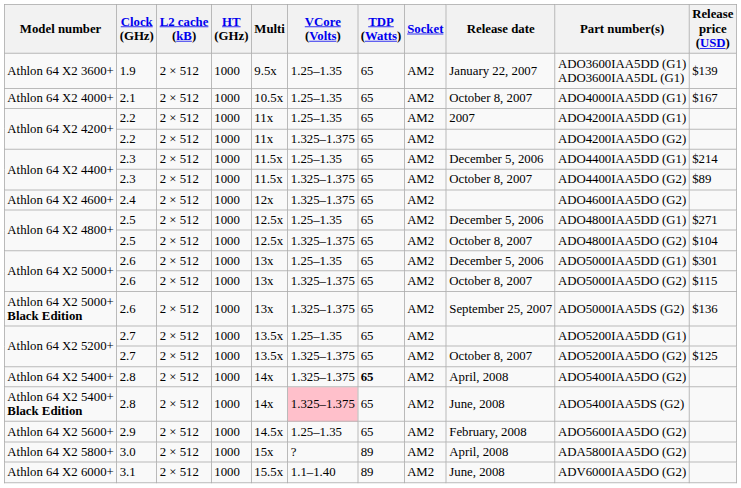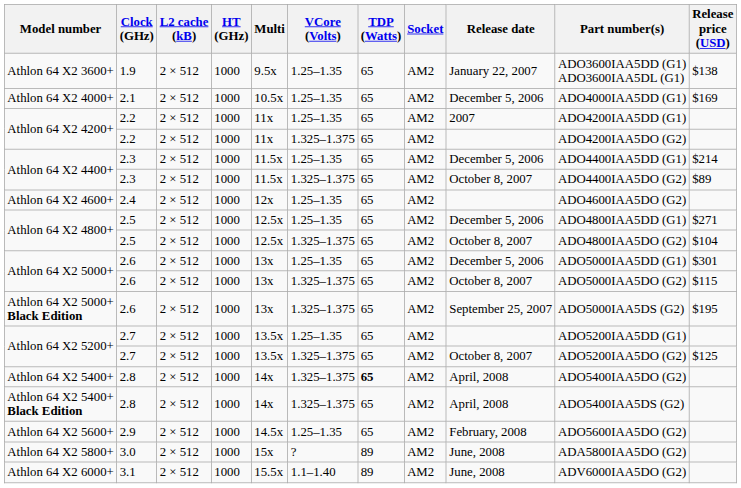 <table class="wikitable">
 <tr>
 <th>Model number</th>
 <th><a href='#'>Clock</a><br>(GHz)</th>
 <th><a href='#'>L2 cache</a><br>(<a href='#'>kB</a>)</th>
 <th><a href='#'>HT</a><br>(GHz)</th>
 <th>Multi</th>
 <th><a href='#'>VCore</a><br>(<a href='#'>Volts</a>)</th>
 <th><a href='#'>TDP</a><br>(<a href='#'>Watts</a>)</th>
 <th><a href='#'>Socket</a></th>
 <th>Release date</th>
 <th>Part number(s)</th>
 <th>Release<br>price<br>(<a href='#'>USD</a>)</th>
 </tr>
 <tr>
 <td>Athlon 64 X2 3600+</td>
 <td>1.9</td>
 <td>2 × 512</td>
 <td>1000</td>
 <td>9.5x</td>
 <td>1.25–1.35</td>
 <td>65</td>
 <td>AM2</td>
 <td>January 22, 2007</td>
 <td>ADO3600IAA5DD (G1)<br>ADO3600IAA5DL (G1)</td>
-<td>$139</td>
+<td>$138</td>
 </tr>
 <tr>
 <td>Athlon 64 X2 4000+</td>
 <td>2.1</td>
 <td>2 × 512</td>
 <td>1000</td>
 <td>10.5x</td>
 <td>1.25–1.35</td>
 <td>65</td>
 <td>AM2</td>
-<td>October 8, 2007</td>
+<td>December 5, 2006</td>
 <td>ADO4000IAA5DD (G1)</td>
-<td>$167</td>
+<td>$169</td>
 </tr>
 <tr>
 <td rowspan=2>Athlon 64 X2 4200+</td>
 <td>2.2</td>
 <td>2 × 512</td>
 <td>1000</td>
 <td>11x</td>
 <td>1.25–1.35</td>
 <td>65</td>
 <td>AM2</td>
 <td>2007</td>
 <td>ADO4200IAA5DD (G1)</td>
 <td></td>
 </tr>
 <tr>
 <td>2.2</td>
 <td>2 × 512</td>
 <td>1000</td>
 <td>11x</td>
 <td>1.325–1.375</td>
 <td>65</td>
 <td>AM2</td>
 <td></td>
 <td>ADO4200IAA5DO (G2)</td>
 <td></td>
 </tr>
 <tr>
 <td rowspan=2>Athlon 64 X2 4400+</td>
 <td>2.3</td>
 <td>2 × 512</td>
 <td>1000</td>
 <td>11.5x</td>
 <td>1.25–1.35</td>
 <td>65</td>
 <td>AM2</td>
 <td>December 5, 2006</td>
 <td>ADO4400IAA5DD (G1)</td>
 <td>$214</td>
 </tr>
 <tr>
 <td>2.3</td>
 <td>2 × 512</td>
 <td>1000</td>
 <td>11.5x</td>
 <td>1.325–1.375</td>
 <td>65</td>
 <td>AM2</td>
 <td>October 8, 2007</td>
 <td>ADO4400IAA5DO (G2)</td>
 <td>$89</td>
 </tr>
 <tr>
 <td>Athlon 64 X2 4600+</td>
 <td>2.4</td>
 <td>2 × 512</td>
 <td>1000</td>
 <td>12x</td>
-<td>1.325–1.375</td>
+<td>1.25–1.35</td>
 <td>65</td>
 <td>AM2</td>
 <td></td>
 <td>ADO4600IAA5DO (G2)</td>
 <td></td>
 </tr>
 <tr>
 <td rowspan=2>Athlon 64 X2 4800+</td>
 <td>2.5</td>
 <td>2 × 512</td>
 <td>1000</td>
 <td>12.5x</td>
 <td>1.25–1.35</td>
 <td>65</td>
 <td>AM2</td>
 <td>December 5, 2006</td>
 <td>ADO4800IAA5DD (G1)</td>
 <td>$271</td>
 </tr>
 <tr>
 <td>2.5</td>
 <td>2 × 512</td>
 <td>1000</td>
 <td>12.5x</td>
 <td>1.325–1.375</td>
 <td>65</td>
 <td>AM2</td>
 <td>October 8, 2007</td>
 <td>ADO4800IAA5DO (G2)</td>
 <td>$104</td>
 </tr>
 <tr>
 <td rowspan=2>Athlon 64 X2 5000+</td>
 <td>2.6</td>
 <td>2 × 512</td>
 <td>1000</td>
 <td>13x</td>
 <td>1.25–1.35</td>
 <td>65</td>
 <td>AM2</td>
 <td>December 5, 2006</td>
 <td>ADO5000IAA5DD (G1)</td>
 <td>$301</td>
 </tr>
 <tr>
 <td>2.6</td>
 <td>2 × 512</td>
 <td>1000</td>
 <td>13x</td>
 <td>1.325–1.375</td>
 <td>65</td>
 <td>AM2</td>
 <td>October 8, 2007</td>
 <td>ADO5000IAA5DO (G2)</td>
 <td>$115</td>
 </tr>
 <tr>
 <td>Athlon 64 X2 5000+<br><strong>Black Edition</strong></td>
 <td>2.6</td>
 <td>2 × 512</td>
 <td>1000</td>
 <td>13x</td>
 <td>1.325–1.375</td>
 <td>65</td>
 <td>AM2</td>
 <td>September 25, 2007</td>
 <td>ADO5000IAA5DS (G2)</td>
-<td>$136</td>
+<td>$195</td>
 </tr>
 <tr>
 <td rowspan=2>Athlon 64 X2 5200+</td>
 <td>2.7</td>
 <td>2 × 512</td>
 <td>1000</td>
 <td>13.5x</td>
 <td>1.25–1.35</td>
 <td>65</td>
 <td>AM2</td>
 <td></td>
 <td>ADO5200IAA5DD (G1)</td>
 <td></td>
 </tr>
 <tr>
 <td>2.7</td>
 <td>2 × 512</td>
 <td>1000</td>
 <td>13.5x</td>
 <td>1.325–1.375</td>
 <td>65</td>
 <td>AM2</td>
 <td>October 8, 2007</td>
 <td>ADO5200IAA5DO (G2)</td>
 <td>$125</td>
 </tr>
 <tr>
 <td>Athlon 64 X2 5400+</td>
 <td>2.8</td>
 <td>2 × 512</td>
 <td>1000</td>
 <td>14x</td>
 <td>1.325–1.375</td>
 <td><strong>65</strong></td>
 <td>AM2</td>
 <td>April, 2008</td>
 <td>ADO5400IAA5DO (G2)</td>
 <td></td>
 </tr>
 <tr>
 <td>Athlon 64 X2 5400+<br><strong>Black Edition</strong></td>
 <td>2.8</td>
 <td>2 × 512</td>
 <td>1000</td>
 <td>14x</td>
-<td style="background: pink;">1.325–1.375</td>
+<td>1.325–1.375</td>
 <td>65</td>
 <td>AM2</td>
-<td>June, 2008</td>
+<td>April, 2008</td>
 <td>ADO5400IAA5DS (G2)</td>
 <td></td>
 </tr>
 <tr>
 <td>Athlon 64 X2 5600+</td>
 <td>2.9</td>
 <td>2 × 512</td>
 <td>1000</td>
 <td>14.5x</td>
 <td>1.25–1.35</td>
 <td>65</td>
 <td>AM2</td>
 <td>February, 2008</td>
 <td>ADO5600IAA5DO (G2)</td>
 <td></td>
 </tr>
 <tr>
 <td>Athlon 64 X2 5800+</td>
 <td>3.0</td>
 <td>2 × 512</td>
 <td>1000</td>
 <td>15x</td>
 <td>?</td>
 <td>89</td>
 <td>AM2</td>
-<td>April, 2008</td>
+<td>June, 2008</td>
 <td>ADA5800IAA5DO (G2)</td>
 <td></td>
 </tr>
 <tr>
 <td>Athlon 64 X2 6000+</td>
 <td>3.1</td>
 <td>2 × 512</td>
 <td>1000</td>
 <td>15.5x</td>
 <td>1.1–1.40</td>
 <td>89</td>
 <td>AM2</td>
 <td>June, 2008</td>
 <td>ADV6000IAA5DO (G2)</td>
 <td></td>
 </tr>
 </table>
